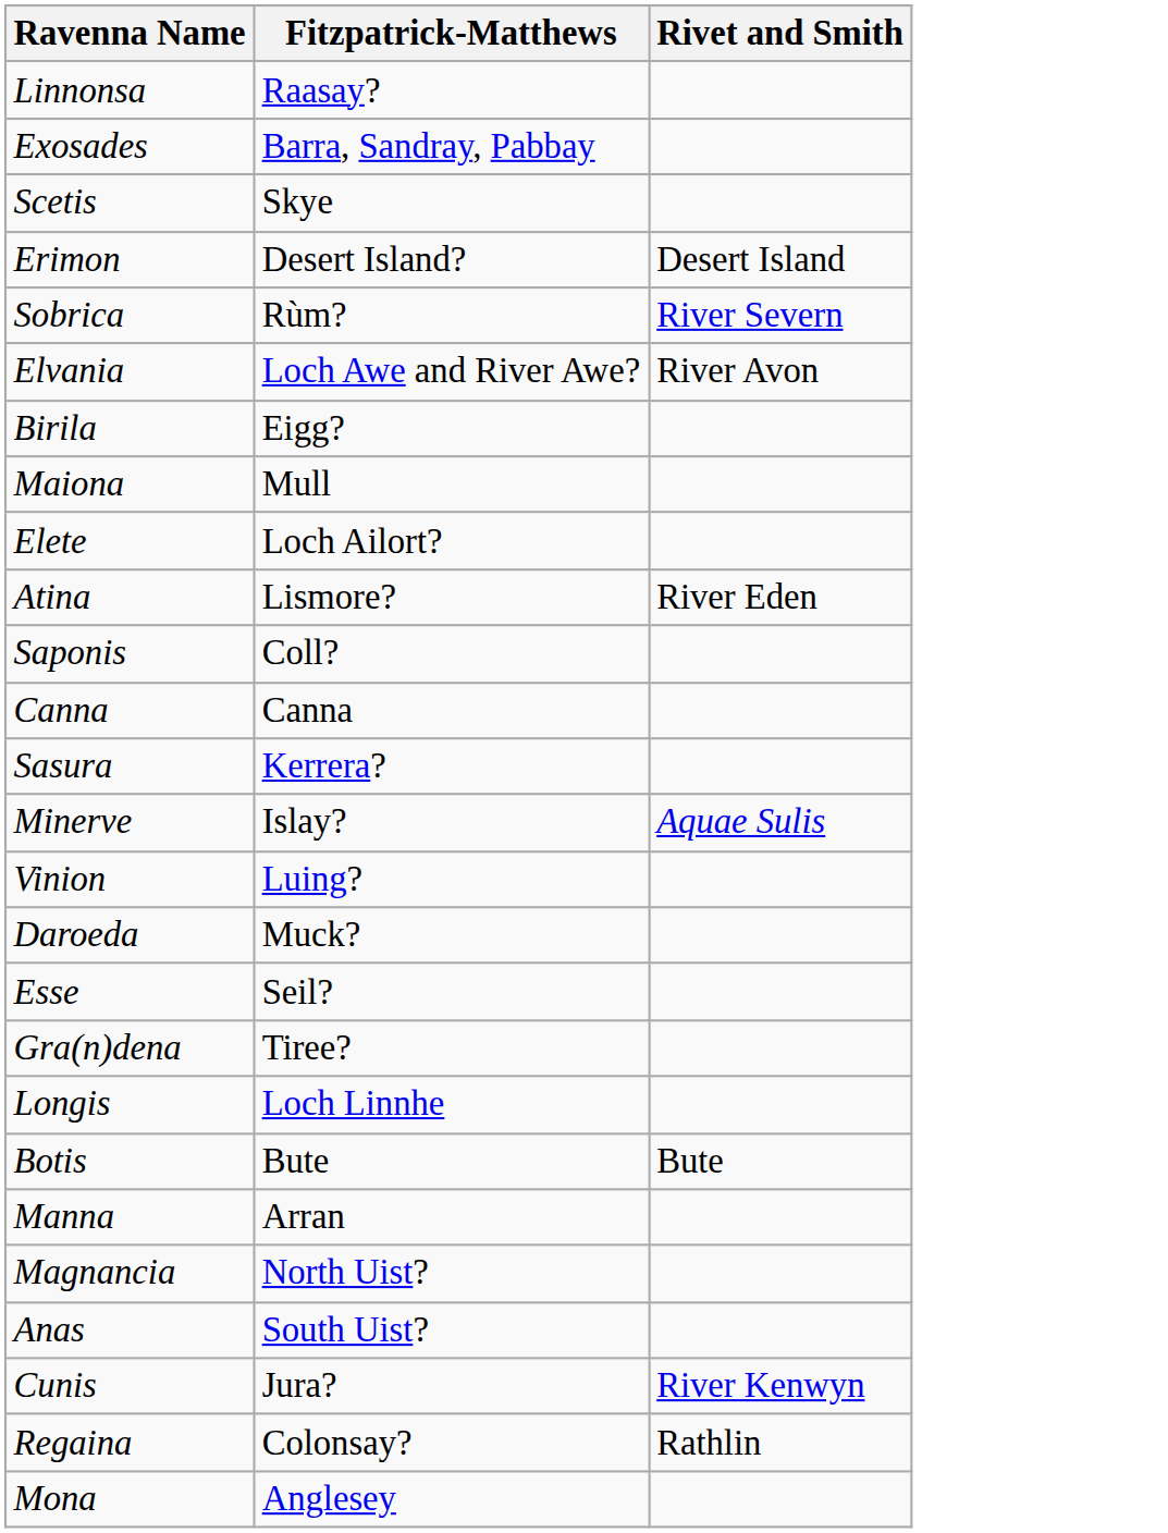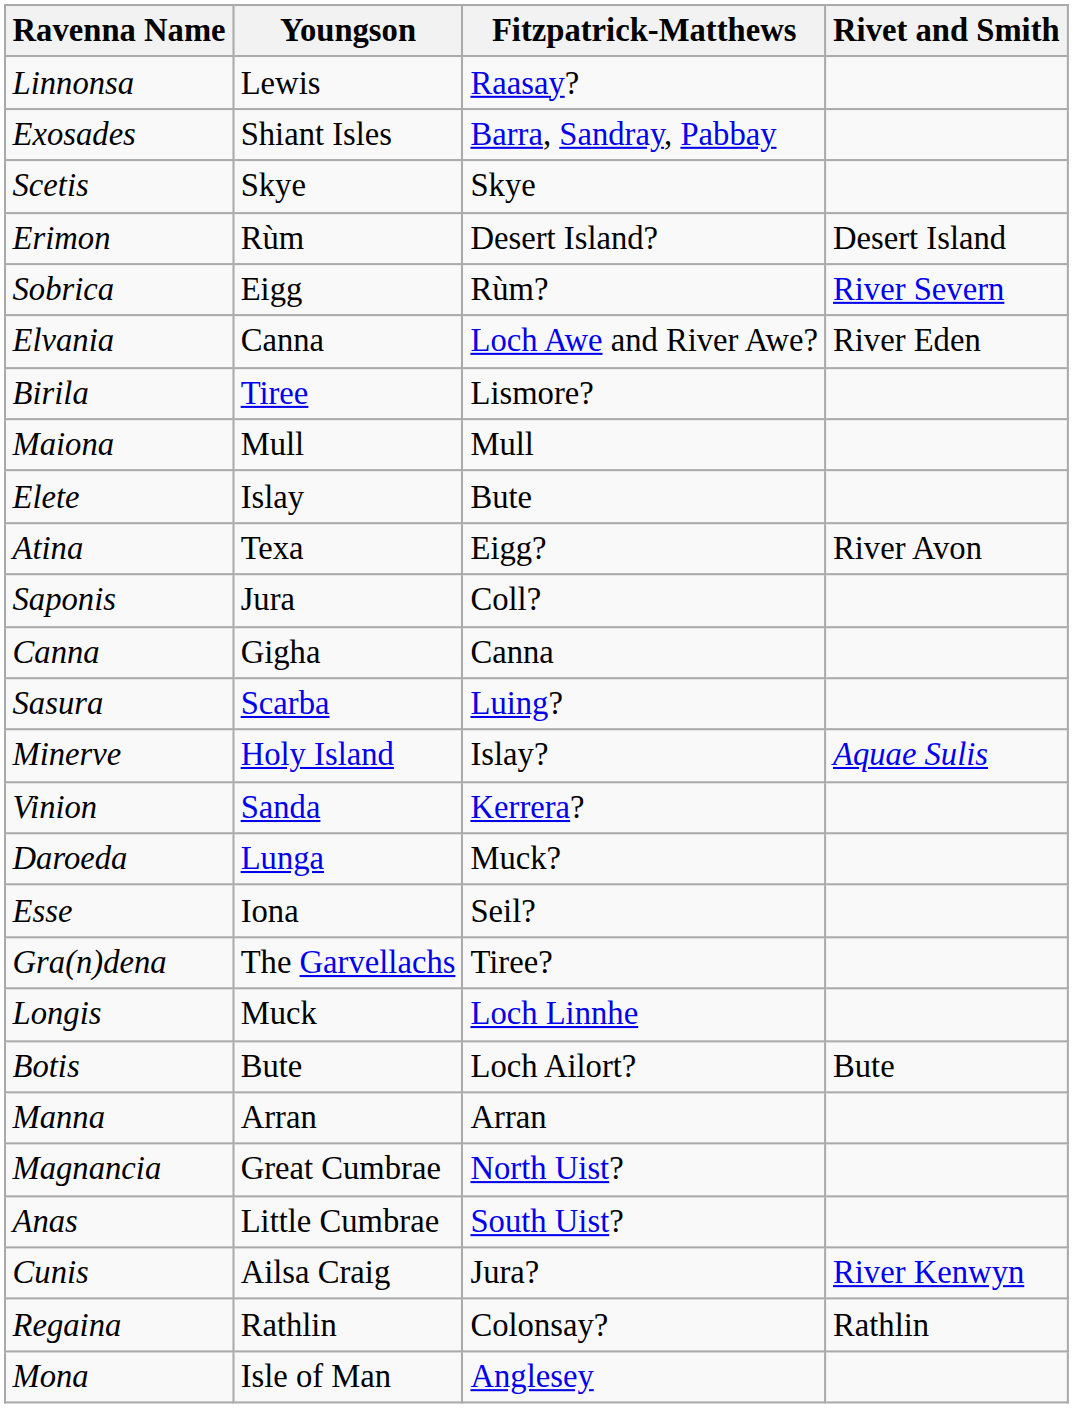 <table class="wikitable sortable">
 <tr>
 <th>Ravenna Name</th>
+<th>Youngson</th>
 <th>Fitzpatrick-Matthews</th>
 <th>Rivet and Smith</th>
 </tr>
 <tr>
 <td><em>Linnonsa</em></td>
+<td>Lewis</td>
 <td><a href='#'>Raasay</a>?</td>
 <td></td>
 </tr>
 <tr>
 <td><em>Exosades</em></td>
+<td>Shiant Isles</td>
 <td><a href='#'>Barra</a>, <a href='#'>Sandray</a>, <a href='#'>Pabbay</a></td>
 <td></td>
 </tr>
 <tr>
 <td><em>Scetis</em></td>
 <td>Skye</td>
+<td>Skye</td>
 <td></td>
 </tr>
 <tr>
 <td><em>Erimon</em></td>
+<td>Rùm</td>
 <td>Desert Island?</td>
 <td>Desert Island</td>
 </tr>
 <tr>
 <td><em>Sobrica</em></td>
+<td>Eigg</td>
 <td>Rùm?</td>
 <td><a href='#'>River Severn</a></td>
 </tr>
 <tr>
 <td><em>Elvania</em></td>
+<td>Canna</td>
 <td><a href='#'>Loch Awe</a> and River Awe?</td>
-<td>River Avon</td>
+<td>River Eden</td>
 </tr>
 <tr>
 <td><em>Birila</em></td>
-<td>Eigg?</td>
+<td><a href='#'>Tiree</a></td>
+<td>Lismore?</td>
 <td></td>
 </tr>
 <tr>
 <td><em>Maiona</em></td>
 <td>Mull</td>
+<td>Mull</td>
 <td></td>
 </tr>
 <tr>
 <td><em>Elete</em></td>
-<td>Loch Ailort?</td>
+<td>Islay</td>
+<td>Bute</td>
 <td></td>
 </tr>
 <tr>
 <td><em>Atina</em></td>
-<td>Lismore?</td>
-<td>River Eden</td>
+<td>Texa</td>
+<td>Eigg?</td>
+<td>River Avon</td>
 </tr>
 <tr>
 <td><em>Saponis</em></td>
+<td>Jura</td>
 <td>Coll?</td>
 <td></td>
 </tr>
 <tr>
 <td><em>Canna</em></td>
+<td>Gigha</td>
 <td>Canna</td>
 <td></td>
 </tr>
 <tr>
 <td><em>Sasura</em></td>
-<td><a href='#'>Kerrera</a>?</td>
+<td><a href='#'>Scarba</a></td>
+<td><a href='#'>Luing</a>?</td>
 <td></td>
 </tr>
 <tr>
 <td><em>Minerve</em></td>
+<td><a href='#'>Holy Island</a></td>
 <td>Islay?</td>
 <td><em><a href='#'>Aquae Sulis</a></em></td>
 </tr>
 <tr>
 <td><em>Vinion</em></td>
-<td><a href='#'>Luing</a>?</td>
+<td><a href='#'>Sanda</a></td>
+<td><a href='#'>Kerrera</a>?</td>
 <td></td>
 </tr>
 <tr>
 <td><em>Daroeda</em></td>
+<td><a href='#'>Lunga</a></td>
 <td>Muck?</td>
 <td></td>
 </tr>
 <tr>
 <td><em>Esse</em></td>
+<td>Iona</td>
 <td>Seil?</td>
 <td></td>
 </tr>
 <tr>
 <td><em>Gra(n)dena</em></td>
+<td>The <a href='#'>Garvellachs</a></td>
 <td>Tiree?</td>
 <td></td>
 </tr>
 <tr>
 <td><em>Longis</em></td>
+<td>Muck</td>
 <td><a href='#'>Loch Linnhe</a></td>
 <td></td>
 </tr>
 <tr>
 <td><em>Botis</em></td>
 <td>Bute</td>
+<td>Loch Ailort?</td>
 <td>Bute</td>
 </tr>
 <tr>
 <td><em>Manna</em></td>
 <td>Arran</td>
+<td>Arran</td>
 <td></td>
 </tr>
 <tr>
 <td><em>Magnancia</em></td>
+<td>Great Cumbrae</td>
 <td><a href='#'>North Uist</a>?</td>
 <td></td>
 </tr>
 <tr>
 <td><em>Anas</em></td>
+<td>Little Cumbrae</td>
 <td><a href='#'>South Uist</a>?</td>
 <td></td>
 </tr>
 <tr>
 <td><em>Cunis</em></td>
+<td>Ailsa Craig</td>
 <td>Jura?</td>
 <td><a href='#'>River Kenwyn</a></td>
 </tr>
 <tr>
 <td><em>Regaina</em></td>
+<td>Rathlin</td>
 <td>Colonsay?</td>
 <td>Rathlin</td>
 </tr>
 <tr>
 <td><em>Mona</em></td>
+<td>Isle of Man</td>
 <td><a href='#'>Anglesey</a></td>
 <td></td>
 </tr>
 </table>
